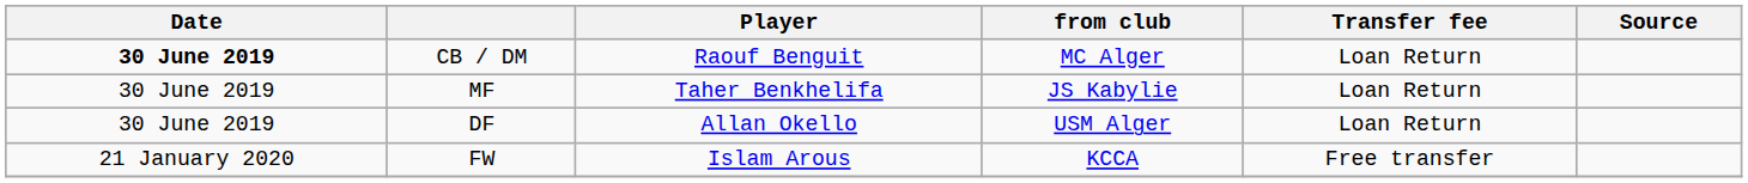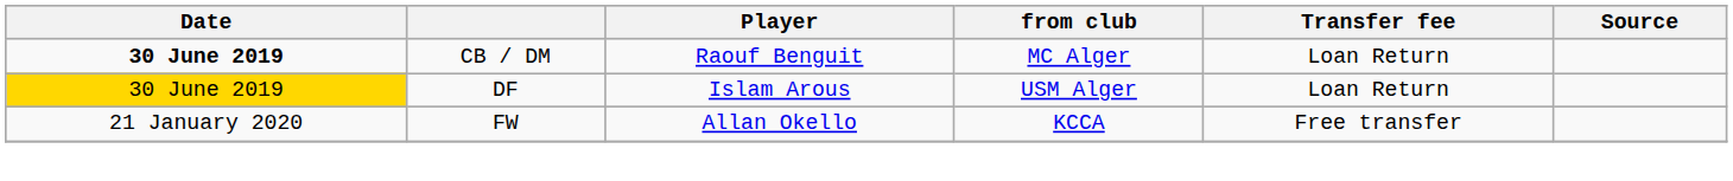 <table class="wikitable sortable" style="width:70%; text-align:center; font-size:85%; text-align:centre;">
 <tr>
 <th>Date</th>
 <th></th>
 <th>Player</th>
 <th>from club</th>
 <th>Transfer fee</th>
 <th>Source</th>
 </tr>
 <tr>
 <td><strong>30 June 2019</strong></td>
 <td>CB / DM</td>
 <td> <a href='#'>Raouf Benguit</a></td>
 <td><a href='#'>MC Alger</a></td>
 <td>Loan Return</td>
 <td></td>
 </tr>
 <tr>
-<td>30 June 2019</td>
-<td>MF</td>
-<td> <a href='#'>Taher Benkhelifa</a></td>
-<td><a href='#'>JS Kabylie</a></td>
-<td>Loan Return</td>
-<td></td>
-</tr>
-<tr>
-<td>30 June 2019</td>
+<td style="background: gold;">30 June 2019</td>
 <td>DF</td>
-<td> <a href='#'>Allan Okello</a></td>
+<td> <a href='#'>Islam Arous</a></td>
 <td><a href='#'>USM Alger</a></td>
 <td>Loan Return</td>
 <td></td>
 </tr>
 <tr>
 <td>21 January 2020</td>
 <td>FW</td>
-<td> <a href='#'>Islam Arous</a></td>
+<td> <a href='#'>Allan Okello</a></td>
 <td> <a href='#'>KCCA</a></td>
 <td>Free transfer</td>
 <td></td>
 </tr>
 <tr>
 </tr>
 </table>
